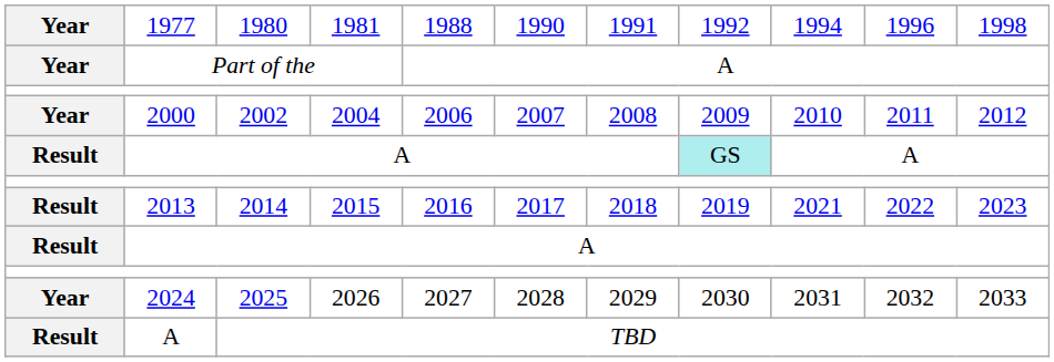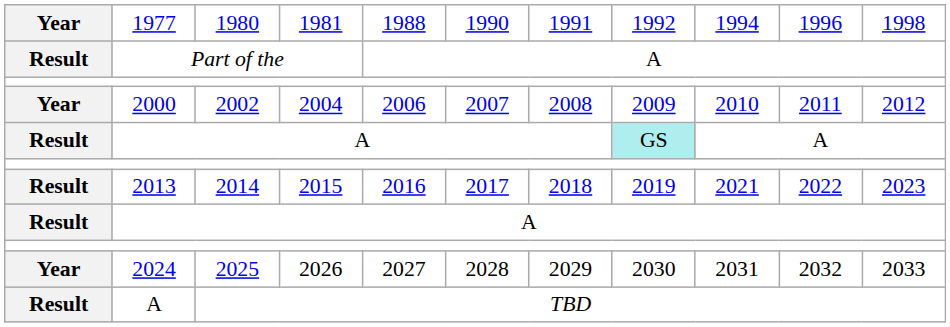 <table class="wikitable" style="text-align:center; font-size:90%; background:white;" width="100%">
 <tr>
 <th>Year</th>
 <td><a href='#'>1977</a></td>
 <td><a href='#'>1980</a></td>
 <td><a href='#'>1981</a></td>
 <td><a href='#'>1988</a></td>
 <td><a href='#'>1990</a></td>
 <td><a href='#'>1991</a></td>
 <td><a href='#'>1992</a></td>
 <td><a href='#'>1994</a></td>
 <td><a href='#'>1996</a></td>
 <td><a href='#'>1998</a></td>
 </tr>
 <tr>
-<th>Year</th>
+<th>Result</th>
 <td colspan="3"><em>Part of the </em></td>
 <td colspan="7">A</td>
 </tr>
 <tr>
 <td colspan="11"></td>
 </tr>
 <tr>
 <th>Year</th>
 <td><a href='#'>2000</a></td>
 <td><a href='#'>2002</a></td>
 <td><a href='#'>2004</a></td>
 <td><a href='#'>2006</a></td>
 <td><a href='#'>2007</a></td>
 <td><a href='#'>2008</a></td>
 <td><a href='#'>2009</a></td>
 <td><a href='#'>2010</a></td>
 <td><a href='#'>2011</a></td>
 <td><a href='#'>2012</a></td>
 </tr>
 <tr>
 <th>Result</th>
 <td colspan="6">A</td>
 <td bgcolor="afeeee">GS</td>
 <td colspan="3">A</td>
 </tr>
 <tr>
 <td colspan="11"></td>
 </tr>
 <tr>
 <th>Result</th>
 <td><a href='#'>2013</a></td>
 <td><a href='#'>2014</a></td>
 <td><a href='#'>2015</a></td>
 <td><a href='#'>2016</a></td>
 <td><a href='#'>2017</a></td>
 <td><a href='#'>2018</a></td>
 <td><a href='#'>2019</a></td>
 <td><a href='#'>2021</a></td>
 <td><a href='#'>2022</a></td>
 <td><a href='#'>2023</a></td>
 </tr>
 <tr>
 <th>Result</th>
 <td colspan="10">A</td>
 </tr>
 <tr>
 <td colspan="11"></td>
 </tr>
 <tr>
 <th>Year</th>
 <td><a href='#'>2024</a></td>
 <td><a href='#'>2025</a></td>
 <td>2026</td>
 <td>2027</td>
 <td>2028</td>
 <td>2029</td>
 <td>2030</td>
 <td>2031</td>
 <td>2032</td>
 <td>2033</td>
 </tr>
 <tr>
 <th>Result</th>
 <td>A</td>
 <td colspan="9"><em>TBD</em></td>
 </tr>
 </table>
